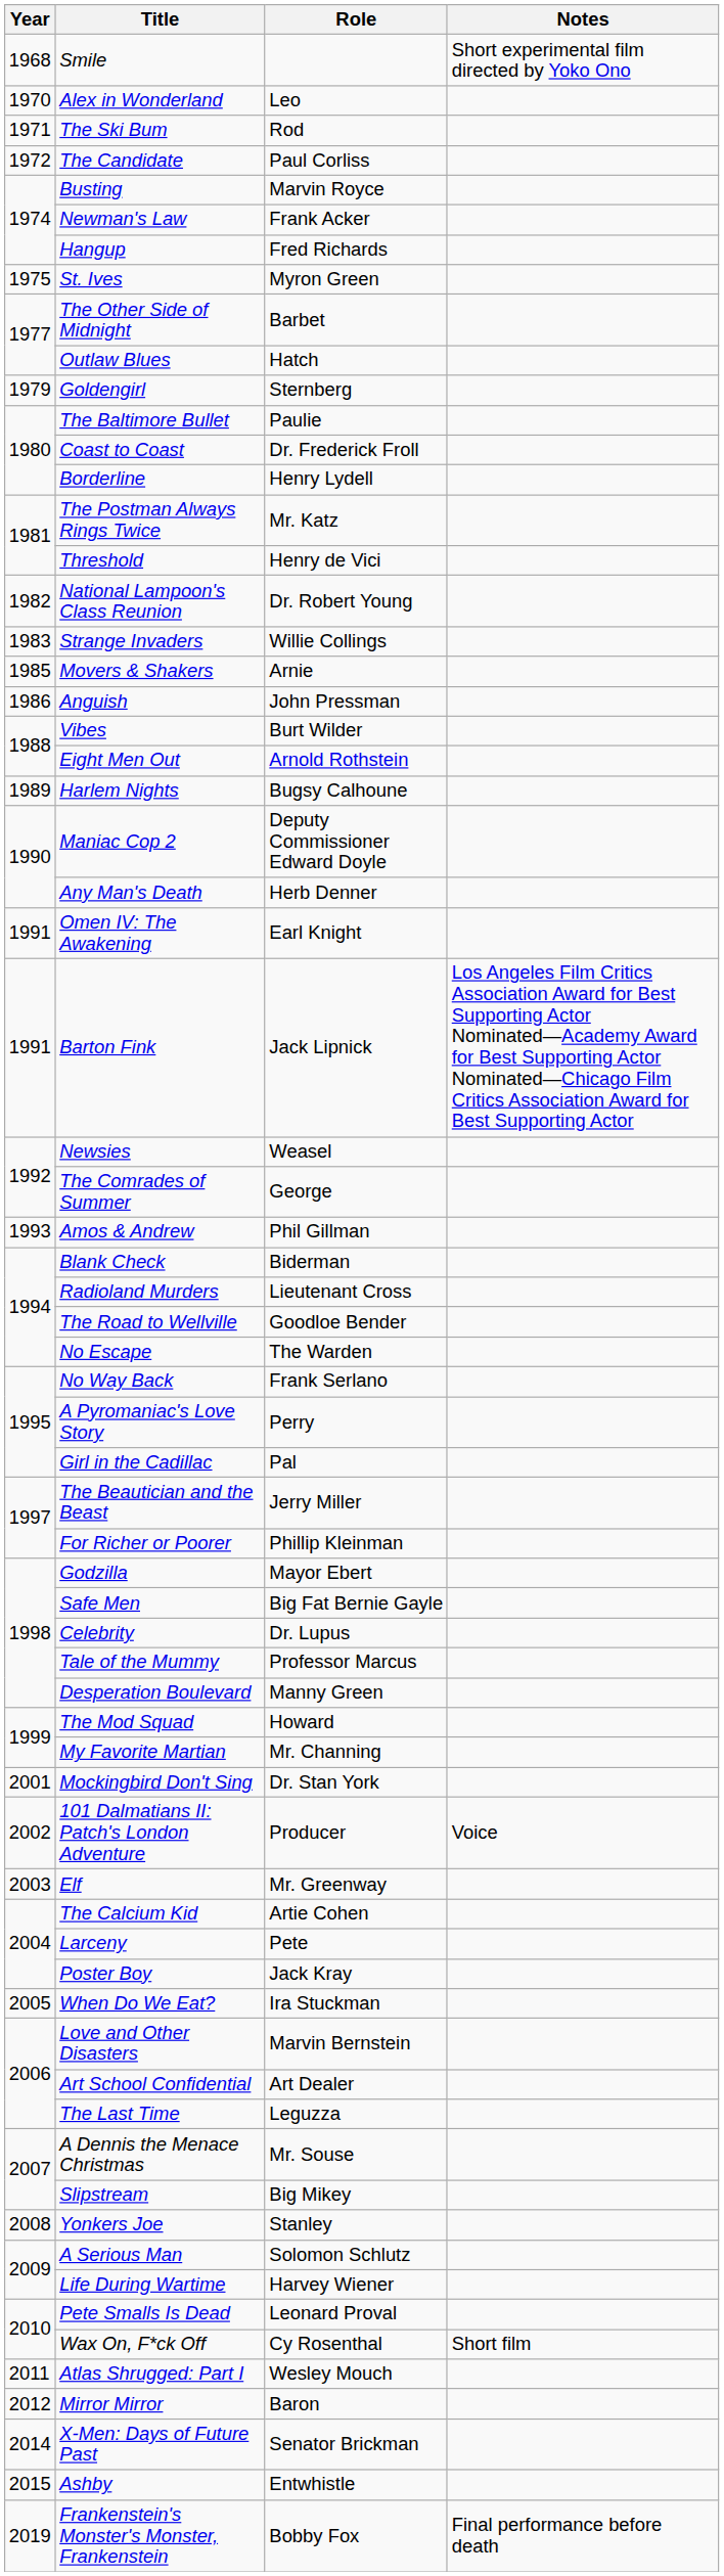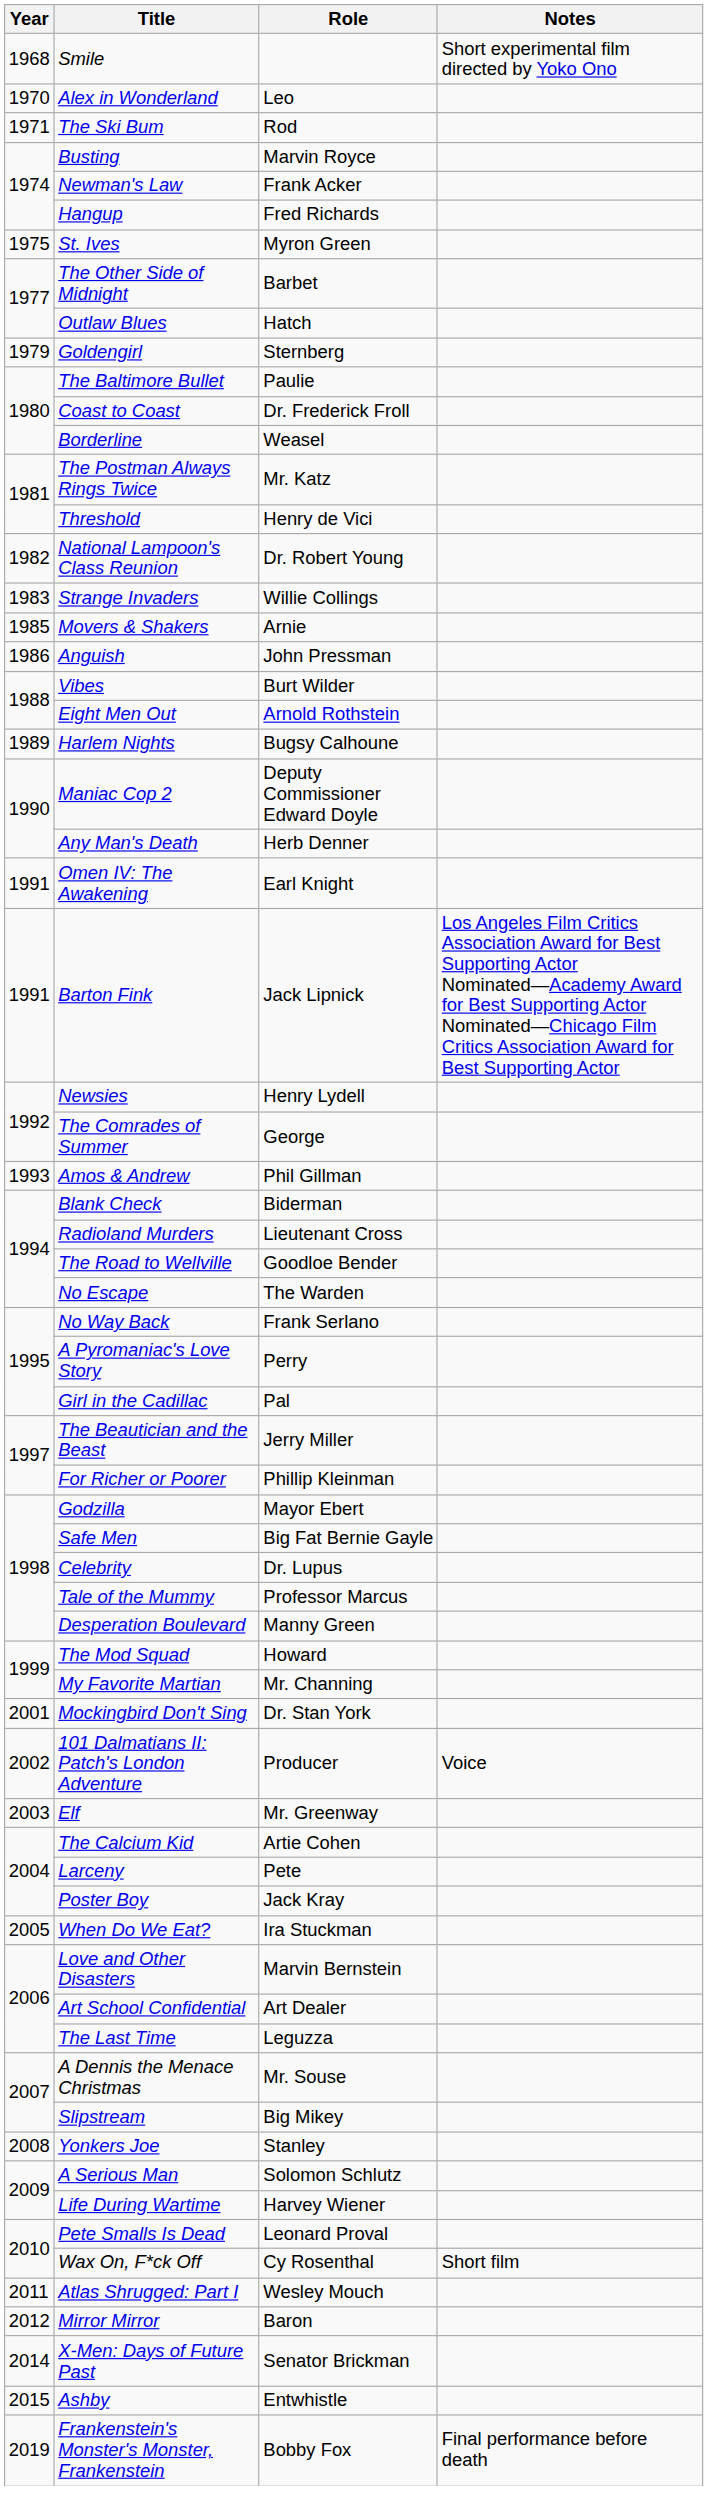 <table class="wikitable sortable">
 <tr>
 <th>Year</th>
 <th>Title</th>
 <th>Role</th>
 <th>Notes</th>
 </tr>
 <tr>
 <td>1968</td>
 <td><em>Smile</em></td>
 <td></td>
 <td>Short experimental film directed by <a href='#'>Yoko Ono</a></td>
 </tr>
 <tr>
 <td>1970</td>
 <td><em><a href='#'>Alex in Wonderland</a></em></td>
 <td>Leo</td>
 <td></td>
 </tr>
 <tr>
 <td>1971</td>
 <td><em><a href='#'>The Ski Bum</a></em></td>
 <td>Rod</td>
-<td></td>
-</tr>
-<tr>
-<td>1972</td>
-<td><em><a href='#'>The Candidate</a></em></td>
-<td>Paul Corliss</td>
 <td></td>
 </tr>
 <tr>
 <td rowspan="3">1974</td>
 <td><em><a href='#'>Busting</a></em></td>
 <td>Marvin Royce</td>
 <td></td>
 </tr>
 <tr>
 <td><em><a href='#'>Newman's Law</a></em></td>
 <td>Frank Acker</td>
 <td></td>
 </tr>
 <tr>
 <td><em><a href='#'>Hangup</a></em></td>
 <td>Fred Richards</td>
 <td></td>
 </tr>
 <tr>
 <td>1975</td>
 <td><em><a href='#'>St. Ives</a></em></td>
 <td>Myron Green</td>
 <td></td>
 </tr>
 <tr>
 <td rowspan="2">1977</td>
 <td><em><a href='#'>The Other Side of Midnight</a></em></td>
 <td>Barbet</td>
 <td></td>
 </tr>
 <tr>
 <td><em><a href='#'>Outlaw Blues</a></em></td>
 <td>Hatch</td>
 <td></td>
 </tr>
 <tr>
 <td>1979</td>
 <td><em><a href='#'>Goldengirl</a></em></td>
 <td>Sternberg</td>
 <td></td>
 </tr>
 <tr>
 <td rowspan="3">1980</td>
 <td><em><a href='#'>The Baltimore Bullet</a></em></td>
 <td>Paulie</td>
 <td></td>
 </tr>
 <tr>
 <td><em><a href='#'>Coast to Coast</a></em></td>
 <td>Dr. Frederick Froll</td>
 <td></td>
 </tr>
 <tr>
 <td><em><a href='#'>Borderline</a></em></td>
-<td>Henry Lydell</td>
+<td>Weasel</td>
 <td></td>
 </tr>
 <tr>
 <td rowspan="2">1981</td>
 <td><em><a href='#'>The Postman Always Rings Twice</a></em></td>
 <td>Mr. Katz</td>
 <td></td>
 </tr>
 <tr>
 <td><em><a href='#'>Threshold</a></em></td>
 <td>Henry de Vici</td>
 <td></td>
 </tr>
 <tr>
 <td>1982</td>
 <td><em><a href='#'>National Lampoon's Class Reunion</a></em></td>
 <td>Dr. Robert Young</td>
 <td></td>
 </tr>
 <tr>
 <td>1983</td>
 <td><em><a href='#'>Strange Invaders</a></em></td>
 <td>Willie Collings</td>
 <td></td>
 </tr>
 <tr>
 <td>1985</td>
 <td><em><a href='#'>Movers & Shakers</a></em></td>
 <td>Arnie</td>
 <td></td>
 </tr>
 <tr>
 <td>1986</td>
 <td><em><a href='#'>Anguish</a></em></td>
 <td>John Pressman</td>
 <td></td>
 </tr>
 <tr>
 <td rowspan="2">1988</td>
 <td><em><a href='#'>Vibes</a></em></td>
 <td>Burt Wilder</td>
 <td></td>
 </tr>
 <tr>
 <td><em><a href='#'>Eight Men Out</a></em></td>
 <td><a href='#'>Arnold Rothstein</a></td>
 <td></td>
 </tr>
 <tr>
 <td>1989</td>
 <td><em><a href='#'>Harlem Nights</a></em></td>
 <td>Bugsy Calhoune</td>
 <td></td>
 </tr>
 <tr>
 <td rowspan="2">1990</td>
 <td><em><a href='#'>Maniac Cop 2</a></em></td>
 <td>Deputy Commissioner Edward Doyle</td>
 <td></td>
 </tr>
 <tr>
 <td><em><a href='#'>Any Man's Death</a></em></td>
 <td>Herb Denner</td>
 </tr>
 <tr>
 <td>1991</td>
 <td><em><a href='#'>Omen IV: The Awakening</a></em></td>
 <td>Earl Knight</td>
 <td></td>
 </tr>
 <tr>
 <td>1991</td>
 <td><em><a href='#'>Barton Fink</a></em></td>
 <td>Jack Lipnick</td>
 <td><a href='#'>Los Angeles Film Critics Association Award for Best Supporting Actor</a><br>Nominated—<a href='#'>Academy Award for Best Supporting Actor</a><br>Nominated—<a href='#'>Chicago Film Critics Association Award for Best Supporting Actor</a></td>
 </tr>
 <tr>
 <td rowspan="2">1992</td>
 <td><em><a href='#'>Newsies</a></em></td>
-<td>Weasel</td>
+<td>Henry Lydell</td>
 <td></td>
 </tr>
 <tr>
 <td><em><a href='#'>The Comrades of Summer</a></em></td>
 <td>George</td>
 <td></td>
 </tr>
 <tr>
 <td>1993</td>
 <td><em><a href='#'>Amos & Andrew</a></em></td>
 <td>Phil Gillman</td>
 <td></td>
 </tr>
 <tr>
 <td rowspan="4">1994</td>
 <td><em><a href='#'>Blank Check</a></em></td>
 <td>Biderman</td>
 <td></td>
 </tr>
 <tr>
 <td><em><a href='#'>Radioland Murders</a></em></td>
 <td>Lieutenant Cross</td>
 <td></td>
 </tr>
 <tr>
 <td><em><a href='#'>The Road to Wellville</a></em></td>
 <td>Goodloe Bender</td>
 <td></td>
 </tr>
 <tr>
 <td><em><a href='#'>No Escape</a></em></td>
 <td>The Warden</td>
 <td></td>
 </tr>
 <tr>
 <td rowspan="3">1995</td>
 <td><em><a href='#'>No Way Back</a></em></td>
 <td>Frank Serlano</td>
 <td></td>
 </tr>
 <tr>
 <td><em><a href='#'>A Pyromaniac's Love Story</a></em></td>
 <td>Perry</td>
 <td></td>
 </tr>
 <tr>
 <td><em><a href='#'>Girl in the Cadillac</a></em></td>
 <td>Pal</td>
 <td></td>
 </tr>
 <tr>
 <td rowspan="2">1997</td>
 <td><em><a href='#'>The Beautician and the Beast</a></em></td>
 <td>Jerry Miller</td>
 <td></td>
 </tr>
 <tr>
 <td><em><a href='#'>For Richer or Poorer</a></em></td>
 <td>Phillip Kleinman</td>
 <td></td>
 </tr>
 <tr>
 <td rowspan="5">1998</td>
 <td><em><a href='#'>Godzilla</a></em></td>
 <td>Mayor Ebert</td>
 <td></td>
 </tr>
 <tr>
 <td><em><a href='#'>Safe Men</a></em></td>
 <td>Big Fat Bernie Gayle</td>
 <td></td>
 </tr>
 <tr>
 <td><em><a href='#'>Celebrity</a></em></td>
 <td>Dr. Lupus</td>
 <td></td>
 </tr>
 <tr>
 <td><em><a href='#'>Tale of the Mummy</a></em></td>
 <td>Professor Marcus</td>
 <td></td>
 </tr>
 <tr>
 <td><em><a href='#'>Desperation Boulevard</a></em></td>
 <td>Manny Green</td>
 <td></td>
 </tr>
 <tr>
 <td rowspan="2">1999</td>
 <td><em><a href='#'>The Mod Squad</a></em></td>
 <td>Howard</td>
 <td></td>
 </tr>
 <tr>
 <td><em><a href='#'>My Favorite Martian</a></em></td>
 <td>Mr. Channing</td>
 <td></td>
 </tr>
 <tr>
 <td>2001</td>
 <td><em><a href='#'>Mockingbird Don't Sing</a></em></td>
 <td>Dr. Stan York</td>
 <td></td>
 </tr>
 <tr>
 <td>2002</td>
 <td><em><a href='#'>101 Dalmatians II: Patch's London Adventure</a></em></td>
 <td>Producer</td>
 <td>Voice</td>
 </tr>
 <tr>
 <td>2003</td>
 <td><em><a href='#'>Elf</a></em></td>
 <td>Mr. Greenway</td>
 <td></td>
 </tr>
 <tr>
 <td rowspan="3">2004</td>
 <td><em><a href='#'>The Calcium Kid</a></em></td>
 <td>Artie Cohen</td>
 <td></td>
 </tr>
 <tr>
 <td><a href='#'><em>Larceny</em></a></td>
 <td>Pete</td>
 <td></td>
 </tr>
 <tr>
 <td><em><a href='#'>Poster Boy</a></em></td>
 <td>Jack Kray</td>
 <td></td>
 </tr>
 <tr>
 <td>2005</td>
 <td><em><a href='#'>When Do We Eat?</a></em></td>
 <td>Ira Stuckman</td>
 <td></td>
 </tr>
 <tr>
 <td rowspan="3">2006</td>
 <td><em><a href='#'>Love and Other Disasters</a></em></td>
 <td>Marvin Bernstein</td>
 <td></td>
 </tr>
 <tr>
 <td><a href='#'><em>Art School Confidential</em></a></td>
 <td>Art Dealer</td>
 <td></td>
 </tr>
 <tr>
 <td><em><a href='#'>The Last Time</a></em></td>
 <td>Leguzza</td>
 <td></td>
 </tr>
 <tr>
 <td rowspan="2">2007</td>
 <td><em>A Dennis the Menace Christmas</em></td>
 <td>Mr. Souse</td>
 <td></td>
 </tr>
 <tr>
 <td><a href='#'><em>Slipstream</em></a></td>
 <td>Big Mikey</td>
 <td></td>
 </tr>
 <tr>
 <td>2008</td>
 <td><em><a href='#'>Yonkers Joe</a></em></td>
 <td>Stanley</td>
 <td></td>
 </tr>
 <tr>
 <td rowspan="2">2009</td>
 <td><em><a href='#'>A Serious Man</a></em></td>
 <td>Solomon Schlutz</td>
 <td></td>
 </tr>
 <tr>
 <td><em><a href='#'>Life During Wartime</a></em></td>
 <td>Harvey Wiener</td>
 <td></td>
 </tr>
 <tr>
 <td rowspan="2">2010</td>
 <td><em><a href='#'>Pete Smalls Is Dead</a></em></td>
 <td>Leonard Proval</td>
 <td></td>
 </tr>
 <tr>
 <td><em>Wax On, F*ck Off</em></td>
 <td>Cy Rosenthal</td>
 <td>Short film</td>
 </tr>
 <tr>
 <td>2011</td>
 <td><em><a href='#'>Atlas Shrugged: Part I</a></em></td>
 <td>Wesley Mouch</td>
 <td></td>
 </tr>
 <tr>
 <td>2012</td>
 <td><em><a href='#'>Mirror Mirror</a></em></td>
 <td>Baron</td>
 <td></td>
 </tr>
 <tr>
 <td>2014</td>
 <td><em><a href='#'>X-Men: Days of Future Past</a></em></td>
 <td>Senator Brickman</td>
 <td></td>
 </tr>
 <tr>
 <td>2015</td>
 <td><em><a href='#'>Ashby</a></em></td>
 <td>Entwhistle</td>
 <td></td>
 </tr>
 <tr>
 <td>2019</td>
 <td><em><a href='#'>Frankenstein's Monster's Monster, Frankenstein</a></em></td>
 <td>Bobby Fox</td>
 <td>Final performance before death</td>
 </tr>
 </table>
